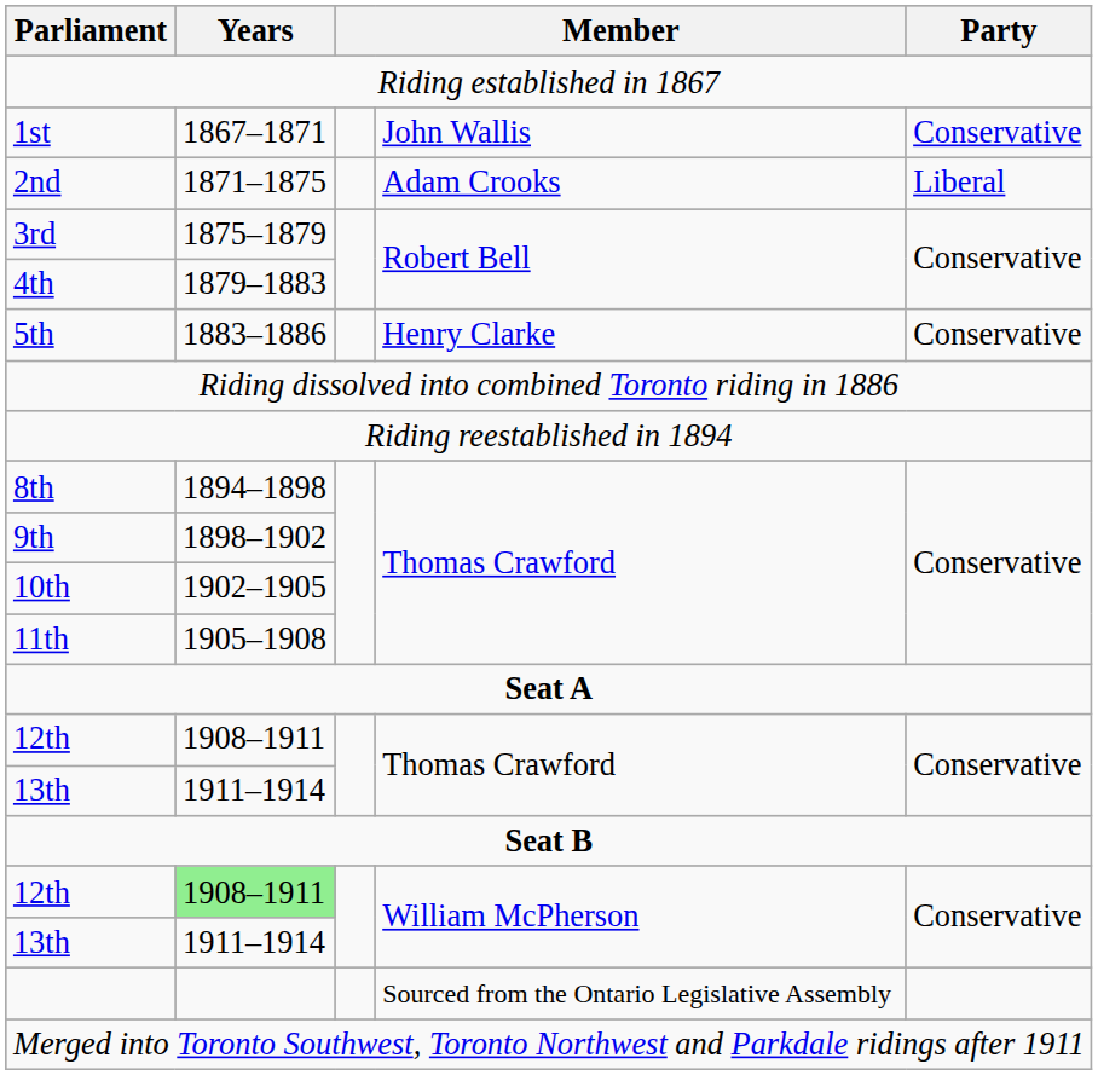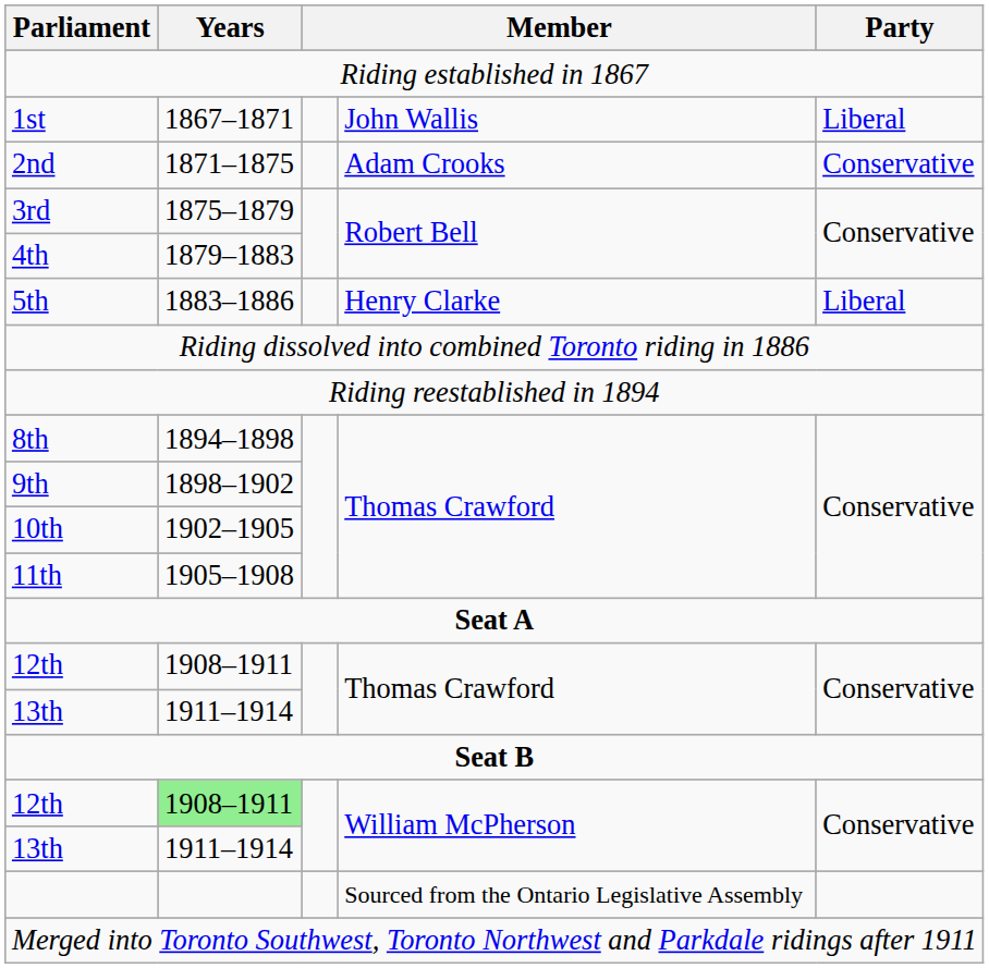 <table class="wikitable">
 <tr>
 <th>Parliament</th>
 <th>Years</th>
 <th colspan="2">Member</th>
 <th>Party</th>
 </tr>
 <tr>
 <td colspan="5" align="center"><em>Riding established in 1867</em></td>
 </tr>
 <tr>
 <td><a href='#'>1st</a></td>
 <td>1867–1871</td>
 <td rowspan="1" >   </td>
 <td rowspan="1"><a href='#'>John Wallis</a></td>
-<td rowspan="1"><a href='#'>Conservative</a></td>
+<td rowspan="1"><a href='#'>Liberal</a></td>
 </tr>
 <tr>
 <td><a href='#'>2nd</a></td>
 <td>1871–1875</td>
 <td rowspan="1" >   </td>
 <td rowspan="1"><a href='#'>Adam Crooks</a></td>
-<td rowspan="1"><a href='#'>Liberal</a></td>
+<td rowspan="1"><a href='#'>Conservative</a></td>
 </tr>
 <tr>
 <td><a href='#'>3rd</a></td>
 <td>1875–1879</td>
 <td rowspan="2" >   </td>
 <td rowspan="2"><a href='#'>Robert Bell</a></td>
 <td rowspan="2">Conservative</td>
 </tr>
 <tr>
 <td><a href='#'>4th</a></td>
 <td>1879–1883</td>
 </tr>
 <tr>
 <td><a href='#'>5th</a></td>
 <td>1883–1886</td>
 <td rowspan="1" >   </td>
 <td rowspan="1"><a href='#'>Henry Clarke</a></td>
-<td rowspan="1">Conservative</td>
+<td rowspan="1"><a href='#'>Liberal</a></td>
 </tr>
 <tr>
 <td colspan="5" align="center"><em>Riding dissolved into combined <a href='#'>Toronto</a> riding in 1886</em></td>
 </tr>
 <tr>
 <td colspan="5" align="center"><em>Riding reestablished in 1894</em></td>
 </tr>
 <tr>
 <td><a href='#'>8th</a></td>
 <td>1894–1898</td>
 <td rowspan="4" >   </td>
 <td rowspan="4"><a href='#'>Thomas Crawford</a></td>
 <td rowspan="4">Conservative</td>
 </tr>
 <tr>
 <td><a href='#'>9th</a></td>
 <td>1898–1902</td>
 </tr>
 <tr>
 <td><a href='#'>10th</a></td>
 <td>1902–1905</td>
 </tr>
 <tr>
 <td><a href='#'>11th</a></td>
 <td>1905–1908</td>
 </tr>
 <tr>
 <td colspan="5" align="center"><strong>Seat A</strong></td>
 </tr>
 <tr>
 <td><a href='#'>12th</a></td>
 <td>1908–1911</td>
 <td rowspan="2" >   </td>
 <td rowspan="2">Thomas Crawford</td>
 <td rowspan="2">Conservative</td>
 </tr>
 <tr>
 <td><a href='#'>13th</a></td>
 <td>1911–1914</td>
 </tr>
 <tr>
 <td colspan="5" align="center"><strong>Seat B</strong></td>
 </tr>
 <tr>
 <td><a href='#'>12th</a></td>
 <td style="background: lightgreen;">1908–1911</td>
 <td rowspan="2" >   </td>
 <td rowspan="2"><a href='#'>William McPherson</a></td>
 <td rowspan="2">Conservative</td>
 </tr>
 <tr>
 <td><a href='#'>13th</a></td>
 <td>1911–1914</td>
 </tr>
 <tr>
 <td></td>
 <td></td>
 <td></td>
 <td><small>Sourced from the Ontario Legislative Assembly</small></td>
 <td></td>
 </tr>
 <tr>
 <td colspan="5" align="center"><em>Merged into <a href='#'>Toronto Southwest</a>, <a href='#'>Toronto Northwest</a> and <a href='#'>Parkdale</a> ridings after 1911</em></td>
 </tr>
 </table>
